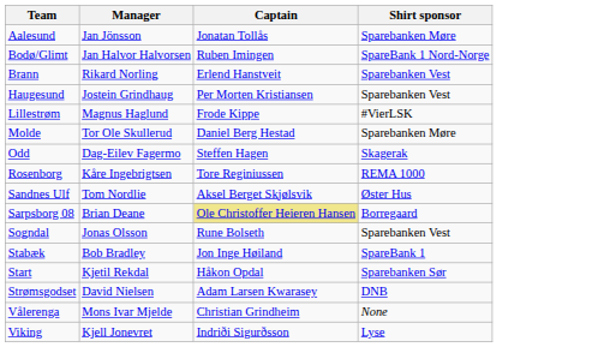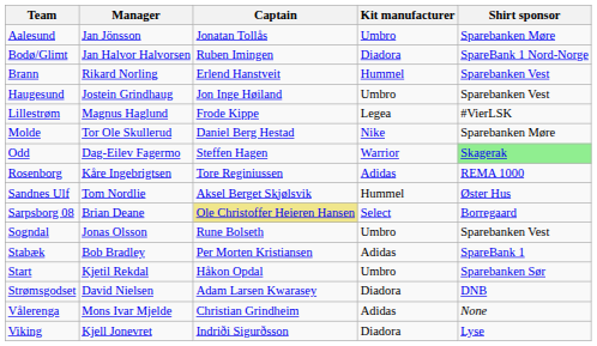 <table class="wikitable sortable" style="text-align: left;">
 <tr>
 <th>Team</th>
 <th>Manager</th>
 <th>Captain</th>
+<th>Kit manufacturer</th>
 <th>Shirt sponsor</th>
 </tr>
 <tr>
 <td><a href='#'>Aalesund</a></td>
 <td> <a href='#'>Jan Jönsson</a></td>
 <td> <a href='#'>Jonatan Tollås</a></td>
+<td><a href='#'>Umbro</a></td>
 <td><a href='#'>Sparebanken Møre</a></td>
 </tr>
 <tr>
 <td><a href='#'>Bodø/Glimt</a></td>
 <td> <a href='#'>Jan Halvor Halvorsen</a></td>
 <td> <a href='#'>Ruben Imingen</a></td>
+<td><a href='#'>Diadora</a></td>
 <td><a href='#'>SpareBank 1 Nord-Norge</a></td>
 </tr>
 <tr>
 <td><a href='#'>Brann</a></td>
 <td> <a href='#'>Rikard Norling</a></td>
 <td> <a href='#'>Erlend Hanstveit</a></td>
+<td><a href='#'>Hummel</a></td>
 <td><a href='#'>Sparebanken Vest</a></td>
 </tr>
 <tr>
 <td><a href='#'>Haugesund</a></td>
 <td> <a href='#'>Jostein Grindhaug</a></td>
-<td> <a href='#'>Per Morten Kristiansen</a></td>
+<td> <a href='#'>Jon Inge Høiland</a></td>
+<td>Umbro</td>
 <td>Sparebanken Vest</td>
 </tr>
 <tr>
 <td><a href='#'>Lillestrøm</a></td>
 <td> <a href='#'>Magnus Haglund</a></td>
 <td> <a href='#'>Frode Kippe</a></td>
+<td>Legea</td>
 <td>#VierLSK</td>
 </tr>
 <tr>
 <td><a href='#'>Molde</a></td>
 <td> <a href='#'>Tor Ole Skullerud</a></td>
 <td> <a href='#'>Daniel Berg Hestad</a></td>
+<td><a href='#'>Nike</a></td>
 <td>Sparebanken Møre</td>
 </tr>
 <tr>
 <td><a href='#'>Odd</a></td>
 <td> <a href='#'>Dag-Eilev Fagermo</a></td>
 <td> <a href='#'>Steffen Hagen</a></td>
-<td><a href='#'>Skagerak</a></td>
+<td><a href='#'>Warrior</a></td>
+<td style="background: lightgreen;"><a href='#'>Skagerak</a></td>
 </tr>
 <tr>
 <td><a href='#'>Rosenborg</a></td>
 <td> <a href='#'>Kåre Ingebrigtsen</a></td>
 <td> <a href='#'>Tore Reginiussen</a></td>
+<td><a href='#'>Adidas</a></td>
 <td><a href='#'>REMA 1000</a></td>
 </tr>
 <tr>
 <td><a href='#'>Sandnes Ulf</a></td>
 <td> <a href='#'>Tom Nordlie</a></td>
 <td> <a href='#'>Aksel Berget Skjølsvik</a></td>
+<td>Hummel</td>
 <td><a href='#'>Øster Hus</a></td>
 </tr>
 <tr>
 <td><a href='#'>Sarpsborg 08</a></td>
 <td> <a href='#'>Brian Deane</a></td>
 <td style="background: khaki;"> <a href='#'>Ole Christoffer Heieren Hansen</a></td>
+<td><a href='#'>Select</a></td>
 <td><a href='#'>Borregaard</a></td>
 </tr>
 <tr>
 <td><a href='#'>Sogndal</a></td>
 <td> <a href='#'>Jonas Olsson</a></td>
 <td> <a href='#'>Rune Bolseth</a></td>
+<td>Umbro</td>
 <td>Sparebanken Vest</td>
 </tr>
 <tr>
 <td><a href='#'>Stabæk</a></td>
 <td> <a href='#'>Bob Bradley</a></td>
-<td> <a href='#'>Jon Inge Høiland</a></td>
+<td> <a href='#'>Per Morten Kristiansen</a></td>
+<td>Adidas</td>
 <td><a href='#'>SpareBank 1</a></td>
 </tr>
 <tr>
 <td><a href='#'>Start</a></td>
 <td> <a href='#'>Kjetil Rekdal</a></td>
 <td> <a href='#'>Håkon Opdal</a></td>
+<td>Umbro</td>
 <td><a href='#'>Sparebanken Sør</a></td>
 </tr>
 <tr>
 <td><a href='#'>Strømsgodset</a></td>
 <td> <a href='#'>David Nielsen</a></td>
 <td> <a href='#'>Adam Larsen Kwarasey</a></td>
+<td>Diadora</td>
 <td><a href='#'>DNB</a></td>
 </tr>
 <tr>
 <td><a href='#'>Vålerenga</a></td>
 <td> <a href='#'>Mons Ivar Mjelde</a></td>
 <td> <a href='#'>Christian Grindheim</a></td>
+<td>Adidas</td>
 <td><em>None</em></td>
 </tr>
 <tr>
 <td><a href='#'>Viking</a></td>
 <td> <a href='#'>Kjell Jonevret</a></td>
 <td> <a href='#'>Indriði Sigurðsson</a></td>
+<td>Diadora</td>
 <td><a href='#'>Lyse</a></td>
 </tr>
 </table>
